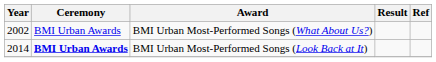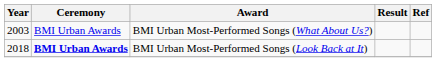 <table class="wikitable">
 <tr style="background:#ccc; text-align:center;">
 <th scope="col">Year</th>
 <th scope="col">Ceremony</th>
 <th scope="col">Award</th>
 <th scope="col">Result</th>
 <th>Ref</th>
 </tr>
 <tr>
-<td>2002</td>
+<td>2003</td>
 <td><a href='#'>BMI Urban Awards</a></td>
 <td>BMI Urban Most-Performed Songs (<em><a href='#'>What About Us?</a></em>)</td>
 <td></td>
 <td style="text-align:center;"></td>
 </tr>
 <tr>
-<td>2014</td>
+<td>2018</td>
 <td><strong><a href='#'>BMI Urban Awards</a></strong></td>
 <td>BMI Urban Most-Performed Songs (<em><a href='#'>Look Back at It</a></em>)</td>
 <td></td>
 <td style="text-align:center;"></td>
 </tr>
 <tr>
 </tr>
 </table>
